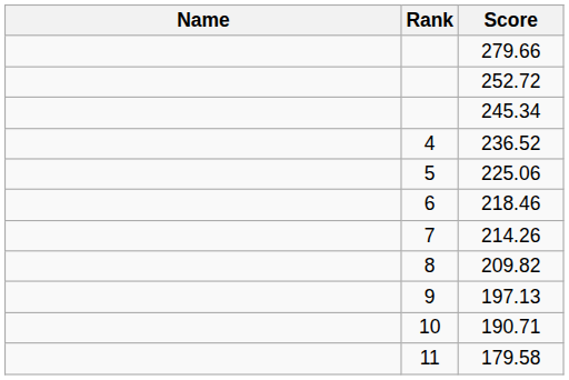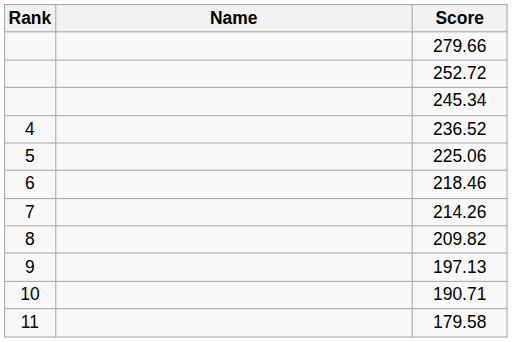 <table class="wikitable">
 <tr>
+<th>Rank</th>
 <th align="center" style="width: 20em">Name</th>
-<th>Rank</th>
 <th align="center" style="width: 5em">Score</th>
 </tr>
 <tr>
+<td align="center"></td>
 <td></td>
-<td align="center"></td>
 <td align="center">279.66</td>
 </tr>
 <tr>
+<td align="center"></td>
 <td></td>
-<td align="center"></td>
 <td align="center">252.72</td>
 </tr>
 <tr>
+<td align="center"></td>
 <td></td>
-<td align="center"></td>
 <td align="center">245.34</td>
 </tr>
 <tr>
+<td align="center">4</td>
 <td></td>
-<td align="center">4</td>
 <td align="center">236.52</td>
 </tr>
 <tr>
+<td align="center">5</td>
 <td></td>
-<td align="center">5</td>
 <td align="center">225.06</td>
 </tr>
 <tr>
+<td align="center">6</td>
 <td></td>
-<td align="center">6</td>
 <td align="center">218.46</td>
 </tr>
 <tr>
+<td align="center">7</td>
 <td></td>
-<td align="center">7</td>
 <td align="center">214.26</td>
 </tr>
 <tr>
+<td align="center">8</td>
 <td></td>
-<td align="center">8</td>
 <td align="center">209.82</td>
 </tr>
 <tr>
+<td align="center">9</td>
 <td></td>
-<td align="center">9</td>
 <td align="center">197.13</td>
 </tr>
 <tr>
+<td align="center">10</td>
 <td></td>
-<td align="center">10</td>
 <td align="center">190.71</td>
 </tr>
 <tr>
+<td align="center">11</td>
 <td></td>
-<td align="center">11</td>
 <td align="center">179.58</td>
 </tr>
 </table>
